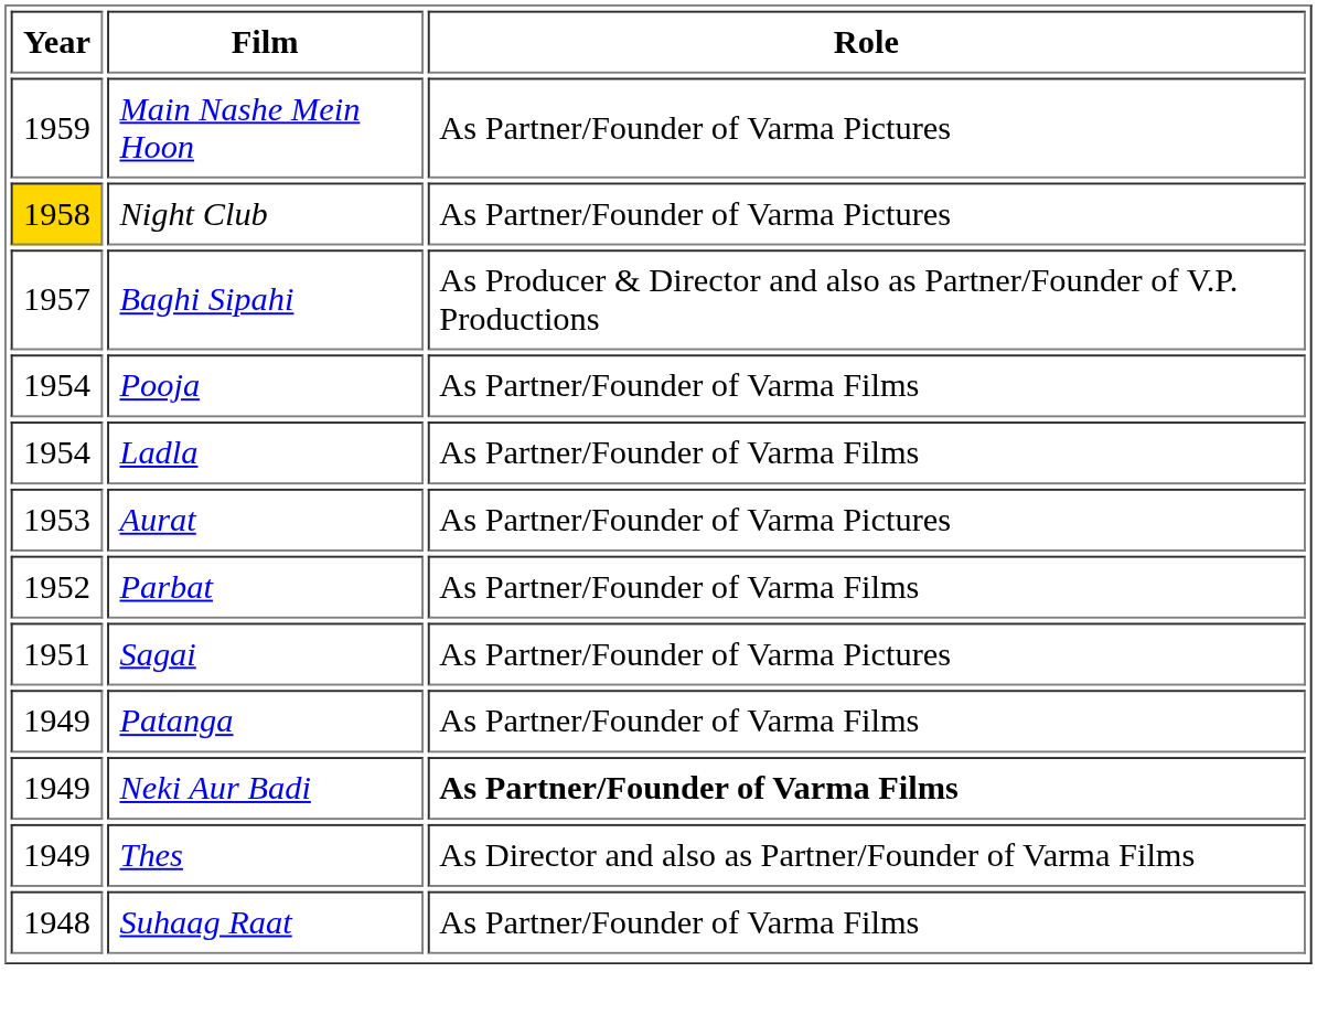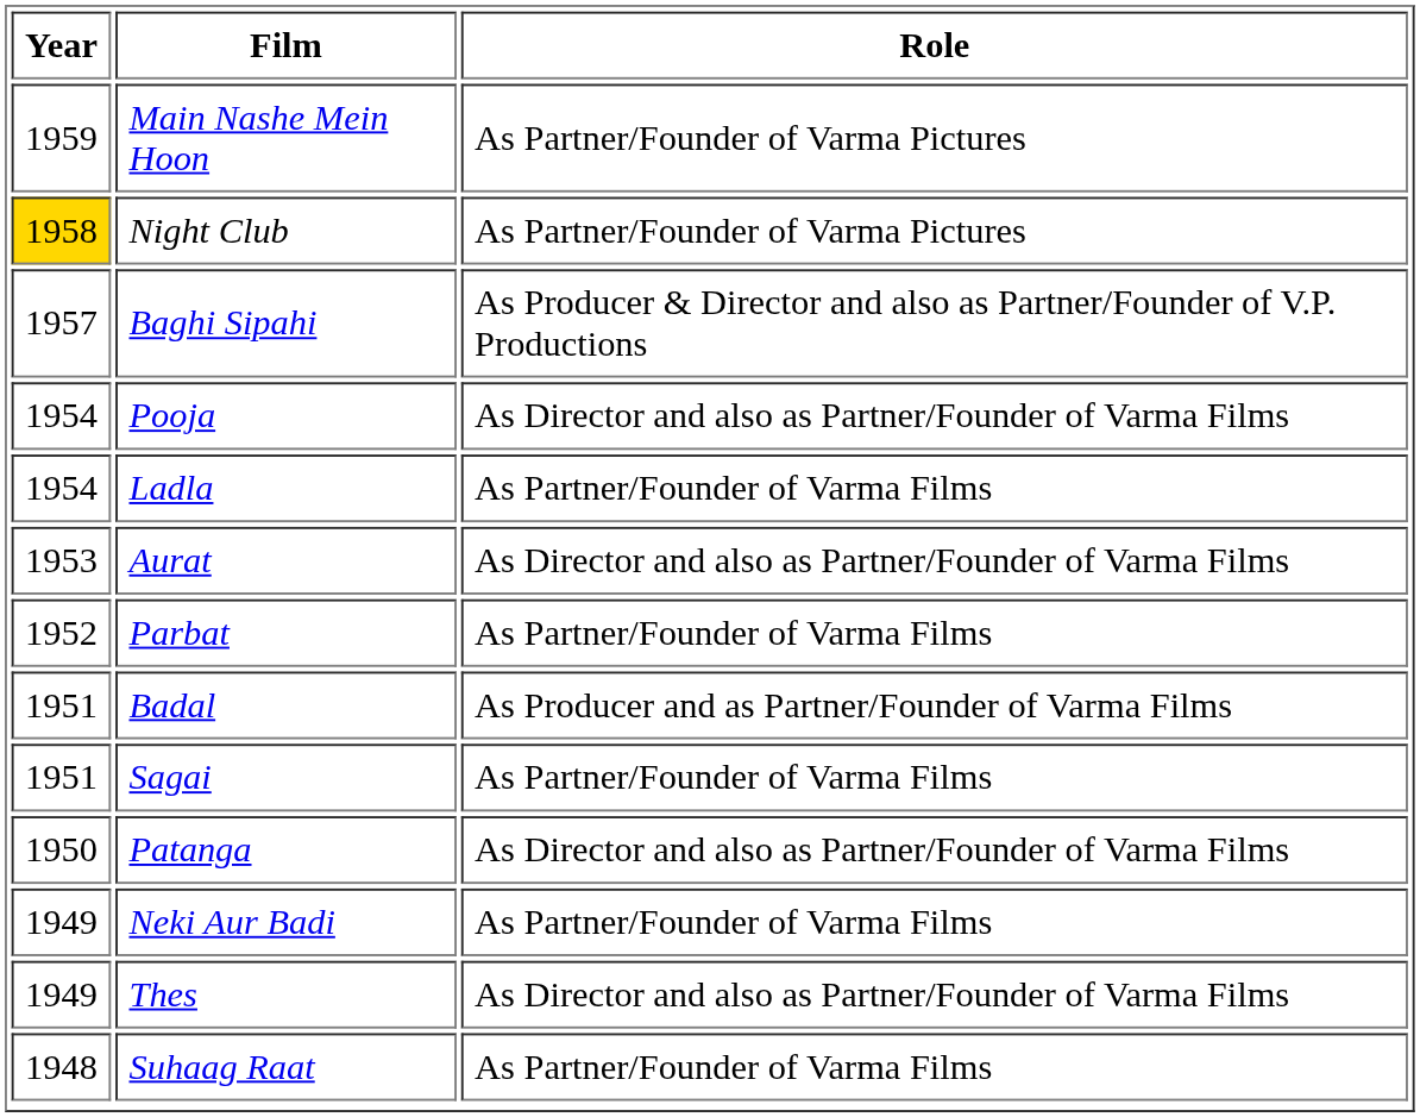 <table border="1" cellpadding="5">
 <tr>
 <th>Year</th>
 <th>Film</th>
 <th>Role</th>
 </tr>
 <tr>
 <td>1959</td>
 <td><em><a href='#'>Main Nashe Mein Hoon</a></em></td>
 <td>As Partner/Founder of Varma Pictures</td>
 </tr>
 <tr>
 <td style="background: gold;">1958</td>
 <td><em>Night Club</em></td>
 <td>As Partner/Founder of Varma Pictures</td>
 </tr>
 <tr>
 <td>1957</td>
 <td><em> <a href='#'>Baghi Sipahi</a></em></td>
 <td>As Producer & Director and also as Partner/Founder of V.P. Productions</td>
 </tr>
 <tr>
 <td>1954</td>
 <td><em><a href='#'>Pooja</a></em></td>
-<td>As Partner/Founder of Varma Films</td>
+<td>As Director and also as Partner/Founder of Varma Films</td>
 </tr>
 <tr>
 <td>1954</td>
 <td><em><a href='#'>Ladla</a></em></td>
 <td>As Partner/Founder of Varma Films</td>
 </tr>
 <tr>
 <td>1953</td>
 <td><em><a href='#'>Aurat</a></em></td>
-<td>As Partner/Founder of Varma Pictures</td>
+<td>As Director and also as Partner/Founder of Varma Films</td>
 </tr>
 <tr>
 <td>1952</td>
 <td><em><a href='#'>Parbat</a></em></td>
 <td>As Partner/Founder of Varma Films</td>
 </tr>
 <tr>
 <td>1951</td>
-<td><em><a href='#'>Sagai</a></em></td>
-<td>As Partner/Founder of Varma Pictures</td>
+<td><em><a href='#'>Badal</a></em></td>
+<td>As Producer and as Partner/Founder of Varma Films</td>
 </tr>
 <tr>
-<td>1949</td>
+<td>1951</td>
+<td><em><a href='#'>Sagai</a></em></td>
+<td>As Partner/Founder of Varma Films</td>
+</tr>
+<tr>
+<td>1950</td>
 <td><em><a href='#'>Patanga</a></em></td>
-<td>As Partner/Founder of Varma Films</td>
+<td>As Director and also as Partner/Founder of Varma Films</td>
 </tr>
 <tr>
 <td>1949</td>
 <td><em><a href='#'>Neki Aur Badi</a></em></td>
-<td><strong>As Partner/Founder of Varma Films</strong></td>
+<td>As Partner/Founder of Varma Films</td>
 </tr>
 <tr>
 <td>1949</td>
 <td><em><a href='#'>Thes</a></em></td>
 <td>As Director and also as Partner/Founder of Varma Films</td>
 </tr>
 <tr>
 <td>1948</td>
 <td><em><a href='#'>Suhaag Raat</a></em></td>
 <td>As Partner/Founder of Varma Films</td>
 </tr>
 <tr>
 </tr>
 </table>
